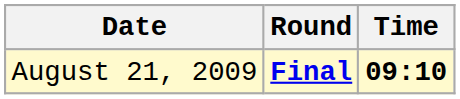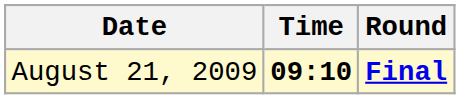 <table class="wikitable">
 <tr>
 <th>Date</th>
+<th>Time</th>
 <th>Round</th>
-<th>Time</th>
 </tr>
 <tr style=background:lemonchiffon>
 <td>August 21, 2009</td>
+<td><strong>09:10</strong></td>
 <td><strong><a href='#'>Final</a></strong></td>
-<td><strong>09:10</strong></td>
 </tr>
 </table>
